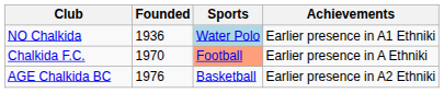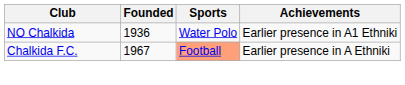 <table class="wikitable">
 <tr>
 <th width="150">Club</th>
 <th>Founded</th>
 <th>Sports</th>
 <th>Achievements</th>
 </tr>
 <tr>
 <td><a href='#'>NO Chalkida</a></td>
 <td>1936</td>
-<td style="background: lightblue;"><a href='#'>Water Polo</a></td>
+<td><a href='#'>Water Polo</a></td>
 <td>Earlier presence in A1 Ethniki</td>
 </tr>
 <tr>
 <td><a href='#'>Chalkida F.C.</a></td>
-<td>1970</td>
+<td>1967</td>
 <td style="background: lightsalmon;"><a href='#'>Football</a></td>
 <td>Earlier presence in A Ethniki</td>
 </tr>
-<tr>
-<td><a href='#'>AGE Chalkida BC</a></td>
-<td>1976</td>
-<td><a href='#'>Basketball</a></td>
-<td>Earlier presence in A2 Ethniki</td>
-</tr>
 </table>
